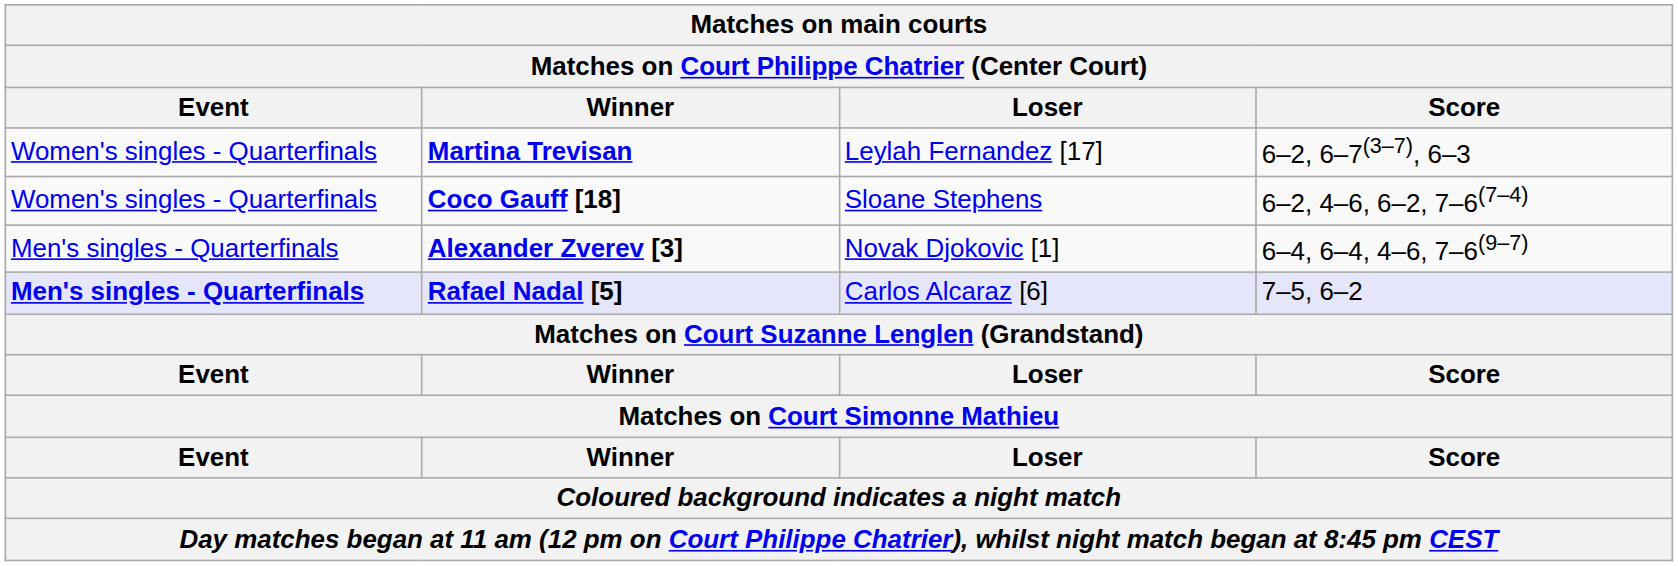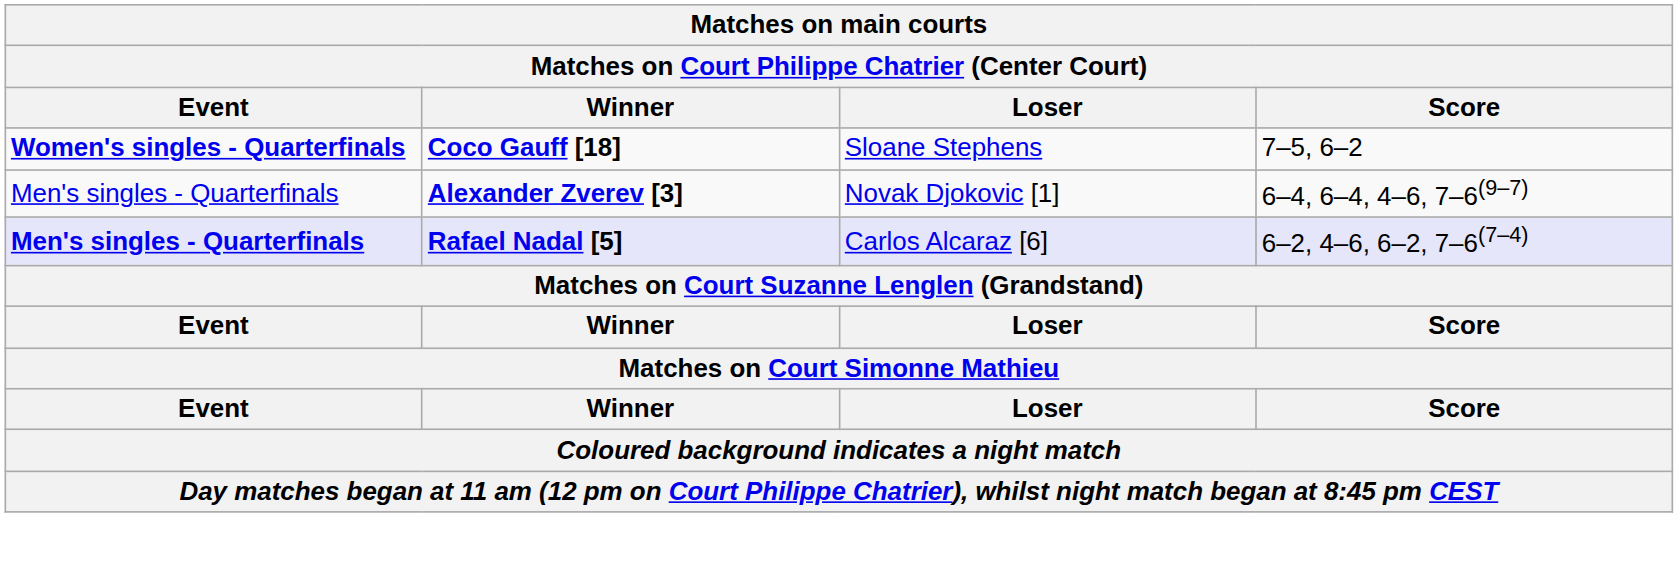 <table class="wikitable" style="margin:auto;">
 <tr>
 <th colspan=4 style=white-space:nowrap>Matches on main courts</th>
 </tr>
 <tr>
 <th colspan=4>Matches on <a href='#'>Court Philippe Chatrier</a> (Center Court)</th>
 </tr>
 <tr>
 <th width=250>Event</th>
 <th width=250>Winner</th>
 <th width=250>Loser</th>
 <th width=250>Score</th>
 </tr>
 <tr>
-<td><a href='#'>Women's singles - Quarterfinals</a></td>
-<td><strong> <a href='#'>Martina Trevisan</a></strong></td>
-<td> <a href='#'>Leylah Fernandez</a> [17]</td>
-<td>6–2, 6–7<sup>(3–7)</sup>, 6–3</td>
-</tr>
-<tr>
-<td><a href='#'>Women's singles - Quarterfinals</a></td>
+<td><strong><a href='#'>Women's singles - Quarterfinals</a></strong></td>
 <td><strong> <a href='#'>Coco Gauff</a> [18]</strong></td>
 <td> <a href='#'>Sloane Stephens</a></td>
-<td>6–2, 4–6, 6–2, 7–6<sup>(7–4)</sup></td>
+<td>7–5, 6–2</td>
 </tr>
 <tr>
 <td><a href='#'>Men's singles - Quarterfinals</a></td>
 <td><strong> <a href='#'>Alexander Zverev</a> [3]</strong></td>
 <td> <a href='#'>Novak Djokovic</a> [1]</td>
 <td>6–4, 6–4, 4–6, 7–6<sup>(9–7)</sup></td>
 </tr>
 <tr bgcolor=lavender>
 <td><strong><a href='#'>Men's singles - Quarterfinals</a></strong></td>
 <td><strong> <a href='#'>Rafael Nadal</a> [5]</strong></td>
 <td> <a href='#'>Carlos Alcaraz</a> [6]</td>
-<td>7–5, 6–2</td>
+<td>6–2, 4–6, 6–2, 7–6<sup>(7–4)</sup></td>
 </tr>
 <tr>
 <th colspan=4>Matches on <a href='#'>Court Suzanne Lenglen</a> (Grandstand)</th>
 </tr>
 <tr>
 <th width=250>Event</th>
 <th width=250>Winner</th>
 <th width=250>Loser</th>
 <th width=250>Score</th>
 </tr>
 <tr>
 <th colspan=4>Matches on <a href='#'>Court Simonne Mathieu</a></th>
 </tr>
 <tr>
 <th width=250>Event</th>
 <th width=250>Winner</th>
 <th width=250>Loser</th>
 <th width=250>Score</th>
 </tr>
 <tr>
 <th colspan=4><em>Coloured background indicates a night match</em></th>
 </tr>
 <tr>
 <th colspan=4><em>Day matches began at 11 am (12 pm on <a href='#'>Court Philippe Chatrier</a>), whilst night match began at 8:45 pm <a href='#'>CEST</a></em></th>
 </tr>
 </table>
